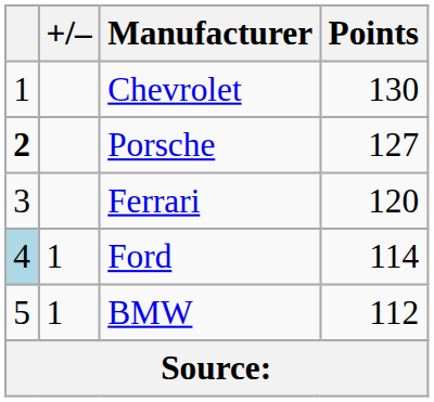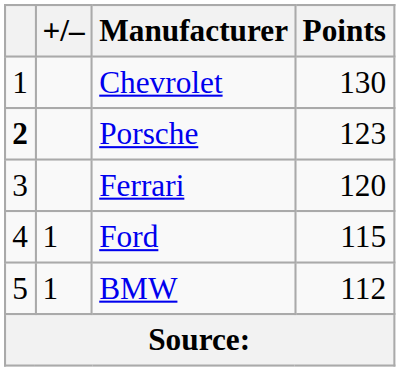 <table class="wikitable" style="font-size: 95%;">
 <tr>
 <th scope="col"></th>
 <th scope="col">+/–</th>
 <th scope="col">Manufacturer</th>
 <th scope="col">Points</th>
 </tr>
 <tr>
 <td align=center>1</td>
 <td align="left"></td>
 <td> <a href='#'>Chevrolet</a></td>
 <td align=right>130</td>
 </tr>
 <tr>
 <td align=center><strong>2</strong></td>
 <td align="left"></td>
 <td> <a href='#'>Porsche</a></td>
-<td align=right>127</td>
+<td align=right>123</td>
 </tr>
 <tr>
 <td align=center>3</td>
 <td align="left"></td>
 <td> <a href='#'>Ferrari</a></td>
 <td align=right>120</td>
 </tr>
 <tr>
-<td align=center style="background: lightblue;">4</td>
+<td align=center>4</td>
 <td align="left"> 1</td>
 <td> <a href='#'>Ford</a></td>
-<td align=right>114</td>
+<td align=right>115</td>
 </tr>
 <tr>
 <td align=center>5</td>
 <td align="left"> 1</td>
 <td> <a href='#'>BMW</a></td>
 <td align=right>112</td>
 </tr>
 <tr>
 <th colspan=5>Source:</th>
 </tr>
 </table>
